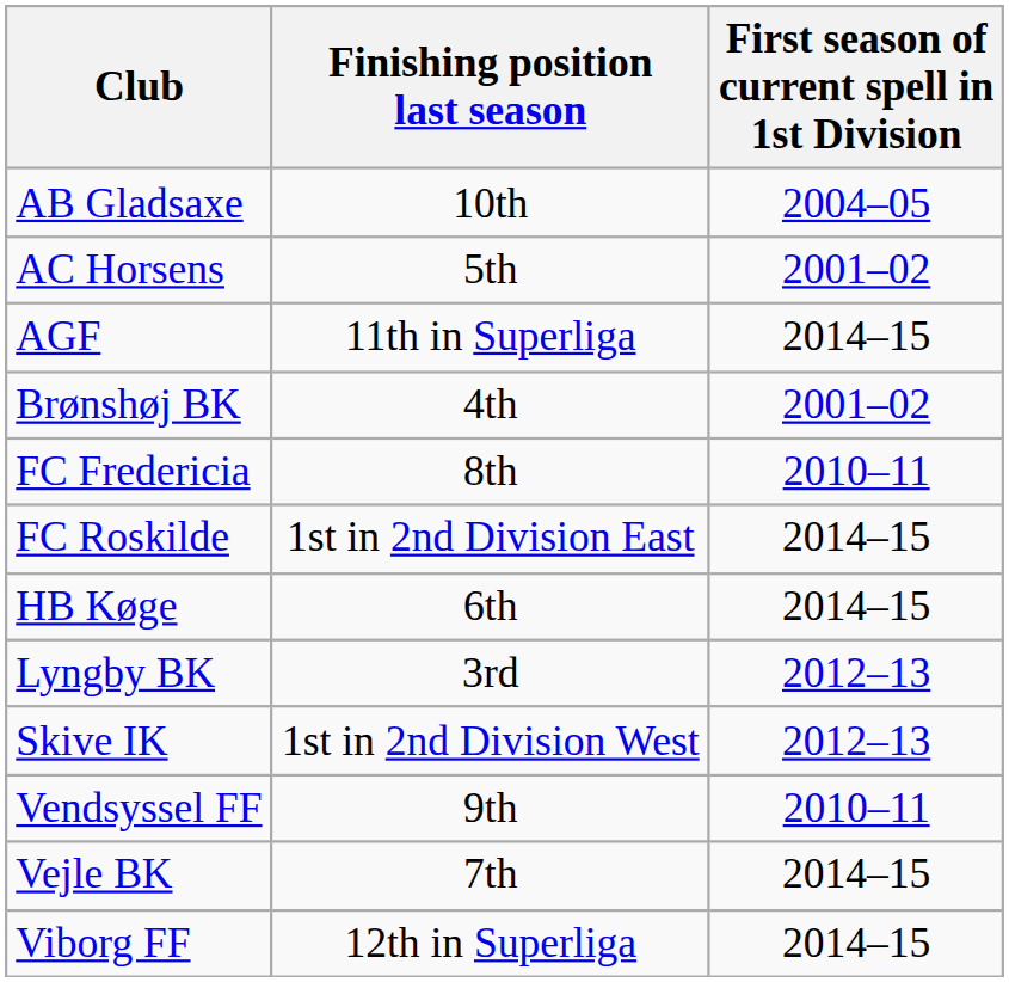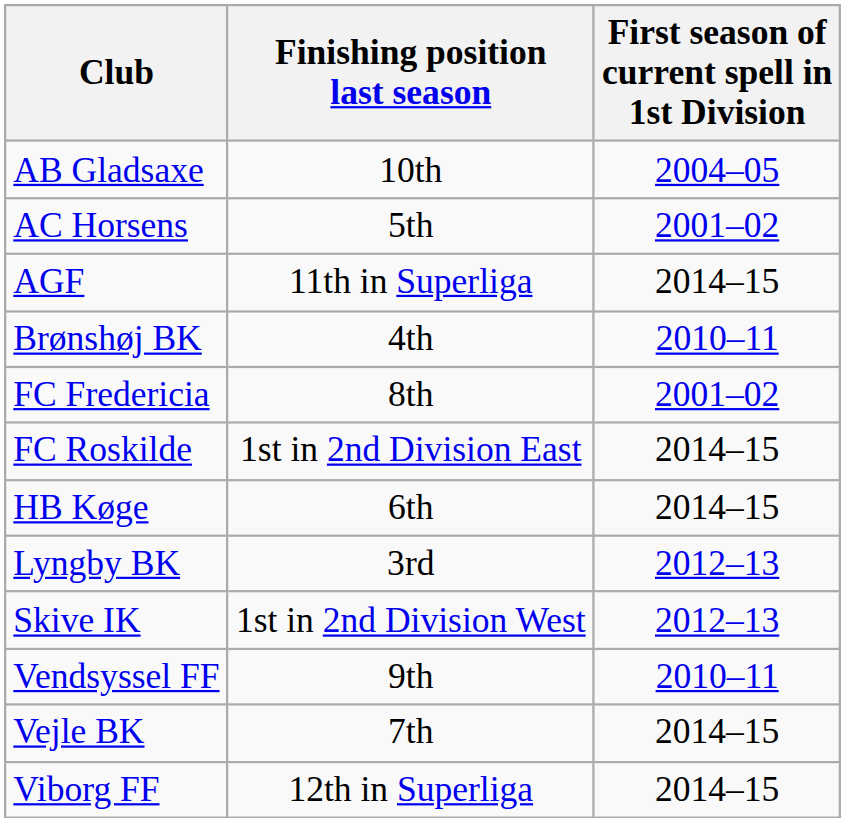 <table class="wikitable" style="text-align:center;">
 <tr>
 <th>Club<br></th>
 <th>Finishing position<br><a href='#'>last season</a></th>
 <th>First season of<br>current spell in<br>1st Division</th>
 </tr>
 <tr>
 <td style="text-align:left;"><a href='#'>AB Gladsaxe</a></td>
 <td>10th</td>
 <td><a href='#'>2004–05</a></td>
 </tr>
 <tr>
 <td style="text-align:left;"><a href='#'>AC Horsens</a></td>
 <td>5th</td>
 <td><a href='#'>2001–02</a></td>
 </tr>
 <tr>
 <td style="text-align:left;"><a href='#'>AGF</a></td>
 <td>11th in <a href='#'>Superliga</a></td>
 <td>2014–15</td>
 </tr>
 <tr>
 <td style="text-align:left;"><a href='#'>Brønshøj BK</a></td>
 <td>4th</td>
-<td><a href='#'>2001–02</a></td>
+<td><a href='#'>2010–11</a></td>
 </tr>
 <tr>
 <td style="text-align:left;"><a href='#'>FC Fredericia</a></td>
 <td>8th</td>
-<td><a href='#'>2010–11</a></td>
+<td><a href='#'>2001–02</a></td>
 </tr>
 <tr>
 <td style="text-align:left;"><a href='#'>FC Roskilde</a></td>
 <td>1st in <a href='#'>2nd Division East</a></td>
 <td>2014–15</td>
 </tr>
 <tr>
 <td style="text-align:left;"><a href='#'>HB Køge</a></td>
 <td>6th</td>
 <td>2014–15</td>
 </tr>
 <tr>
 <td style="text-align:left;"><a href='#'>Lyngby BK</a></td>
 <td>3rd</td>
 <td><a href='#'>2012–13</a></td>
 </tr>
 <tr>
 <td style="text-align:left;"><a href='#'>Skive IK</a></td>
 <td>1st in <a href='#'>2nd Division West</a></td>
 <td><a href='#'>2012–13</a></td>
 </tr>
 <tr>
 <td style="text-align:left;"><a href='#'>Vendsyssel FF</a></td>
 <td>9th</td>
 <td><a href='#'>2010–11</a></td>
 </tr>
 <tr>
 <td style="text-align:left;"><a href='#'>Vejle BK</a></td>
 <td>7th</td>
 <td>2014–15</td>
 </tr>
 <tr>
 <td style="text-align:left;"><a href='#'>Viborg FF</a></td>
 <td>12th in <a href='#'>Superliga</a></td>
 <td>2014–15</td>
 </tr>
 </table>
